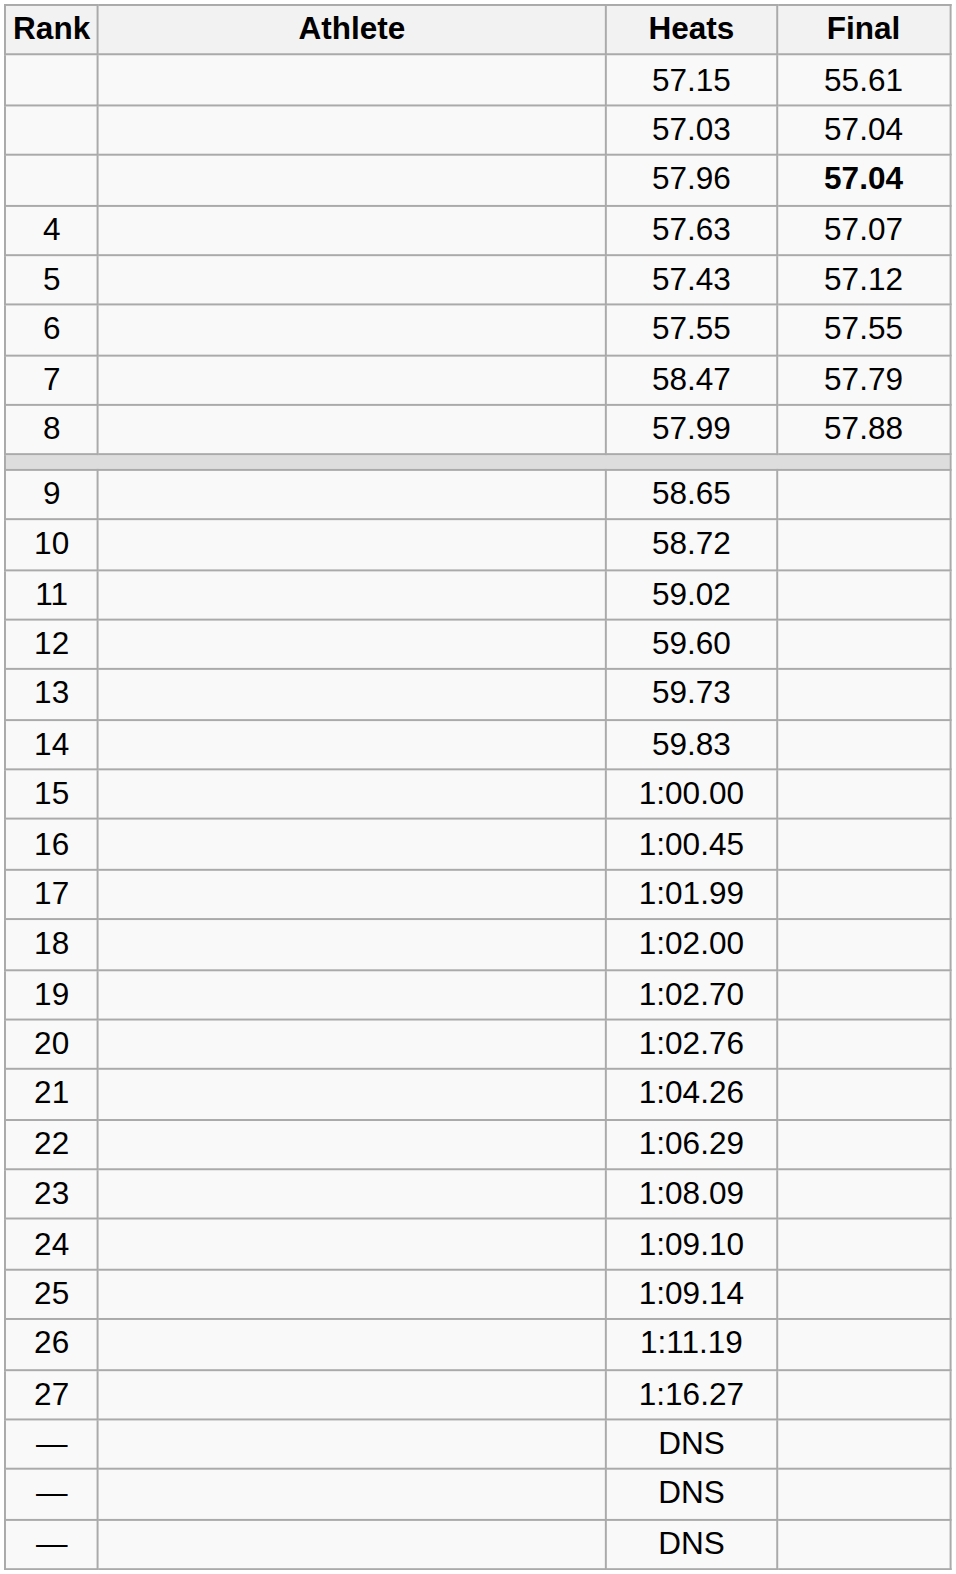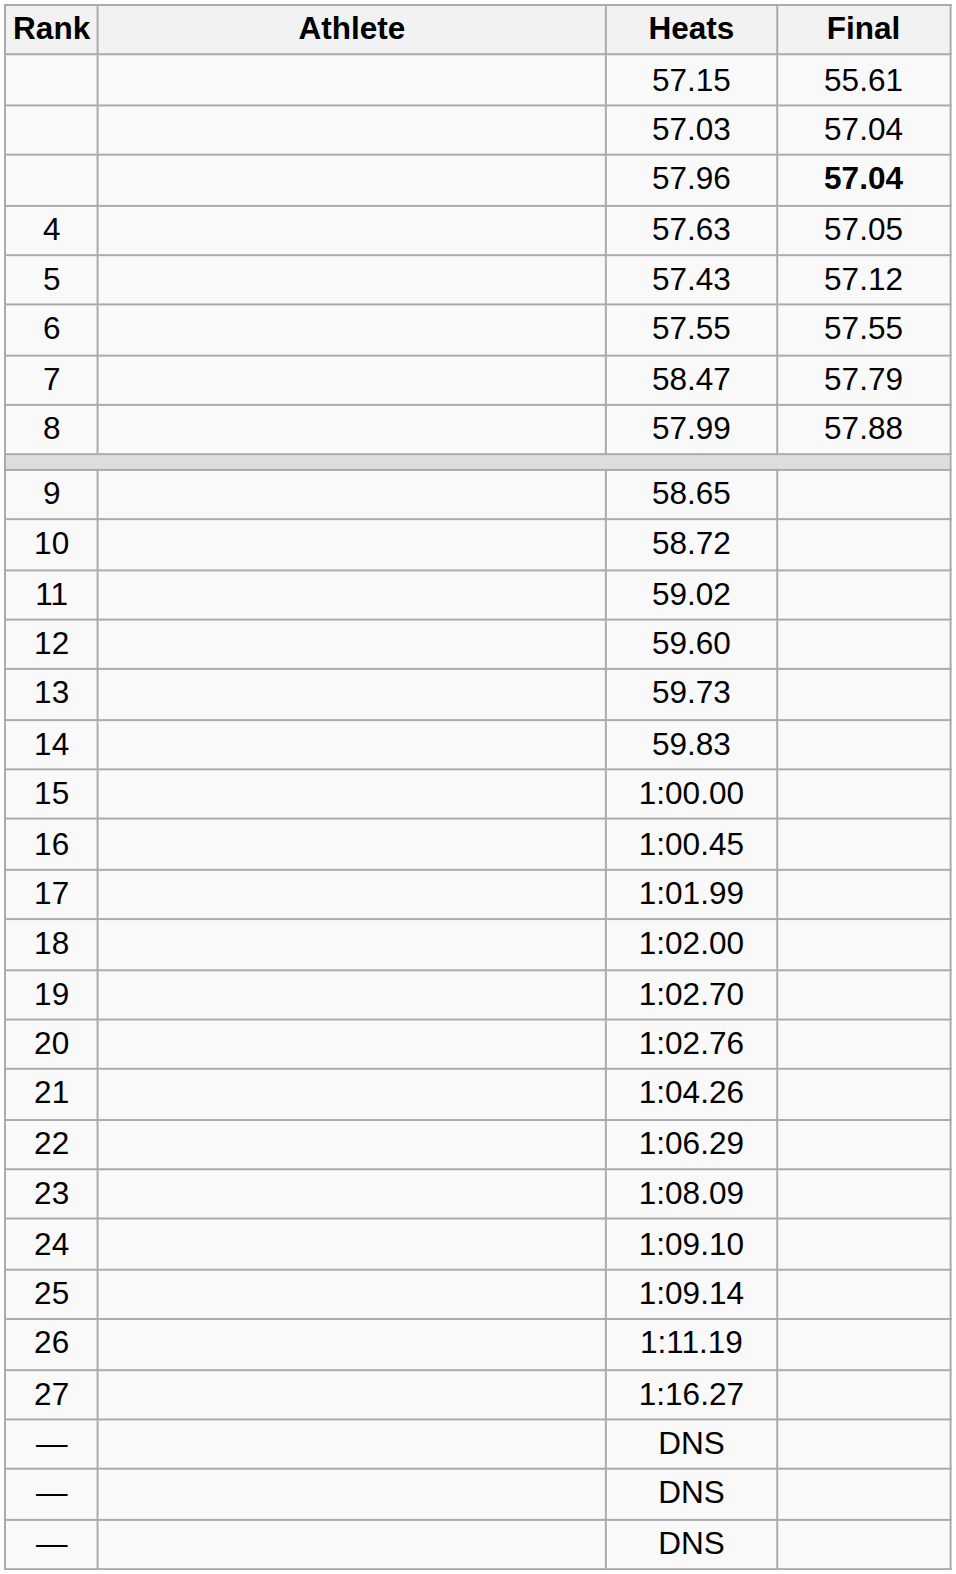 <table class=wikitable style="text-align:center">
 <tr>
 <th width=40>Rank</th>
 <th width=250>Athlete</th>
 <th width=80>Heats</th>
 <th width=80>Final</th>
 </tr>
 <tr>
 <td></td>
 <td align=left></td>
 <td>57.15</td>
 <td>55.61</td>
 </tr>
 <tr>
 <td></td>
 <td align=left></td>
 <td>57.03</td>
 <td>57.04</td>
 </tr>
 <tr>
 <td></td>
 <td align=left></td>
 <td>57.96</td>
 <td><strong>57.04</strong></td>
 </tr>
 <tr>
 <td>4</td>
 <td align=left></td>
 <td>57.63</td>
-<td>57.07</td>
+<td>57.05</td>
 </tr>
 <tr>
 <td>5</td>
 <td align=left></td>
 <td>57.43</td>
 <td>57.12</td>
 </tr>
 <tr>
 <td>6</td>
 <td align=left></td>
 <td>57.55</td>
 <td>57.55</td>
 </tr>
 <tr>
 <td>7</td>
 <td align=left></td>
 <td>58.47</td>
 <td>57.79</td>
 </tr>
 <tr>
 <td>8</td>
 <td align=left></td>
 <td>57.99</td>
 <td>57.88</td>
 </tr>
 <tr bgcolor=#DDDDDD>
 <td colspan=4></td>
 </tr>
 <tr>
 <td>9</td>
 <td align=left></td>
 <td>58.65</td>
 <td></td>
 </tr>
 <tr>
 <td>10</td>
 <td align=left></td>
 <td>58.72</td>
 <td></td>
 </tr>
 <tr>
 <td>11</td>
 <td align=left></td>
 <td>59.02</td>
 <td></td>
 </tr>
 <tr>
 <td>12</td>
 <td align=left></td>
 <td>59.60</td>
 <td></td>
 </tr>
 <tr>
 <td>13</td>
 <td align=left></td>
 <td>59.73</td>
 <td></td>
 </tr>
 <tr>
 <td>14</td>
 <td align=left></td>
 <td>59.83</td>
 <td></td>
 </tr>
 <tr>
 <td>15</td>
 <td align=left></td>
 <td>1:00.00</td>
 <td></td>
 </tr>
 <tr>
 <td>16</td>
 <td align=left></td>
 <td>1:00.45</td>
 <td></td>
 </tr>
 <tr>
 <td>17</td>
 <td align=left></td>
 <td>1:01.99</td>
 <td></td>
 </tr>
 <tr>
 <td>18</td>
 <td align=left></td>
 <td>1:02.00</td>
 <td></td>
 </tr>
 <tr>
 <td>19</td>
 <td align=left></td>
 <td>1:02.70</td>
 <td></td>
 </tr>
 <tr>
 <td>20</td>
 <td align=left></td>
 <td>1:02.76</td>
 <td></td>
 </tr>
 <tr>
 <td>21</td>
 <td align=left></td>
 <td>1:04.26</td>
 <td></td>
 </tr>
 <tr>
 <td>22</td>
 <td align=left></td>
 <td>1:06.29</td>
 <td></td>
 </tr>
 <tr>
 <td>23</td>
 <td align=left></td>
 <td>1:08.09</td>
 <td></td>
 </tr>
 <tr>
 <td>24</td>
 <td align=left></td>
 <td>1:09.10</td>
 <td></td>
 </tr>
 <tr>
 <td>25</td>
 <td align=left></td>
 <td>1:09.14</td>
 <td></td>
 </tr>
 <tr>
 <td>26</td>
 <td align=left></td>
 <td>1:11.19</td>
 <td></td>
 </tr>
 <tr>
 <td>27</td>
 <td align=left></td>
 <td>1:16.27</td>
 <td></td>
 </tr>
 <tr>
 <td>—</td>
 <td align=left></td>
 <td>DNS</td>
 <td></td>
 </tr>
 <tr>
 <td>—</td>
 <td align=left></td>
 <td>DNS</td>
 <td></td>
 </tr>
 <tr>
 <td>—</td>
 <td align=left></td>
 <td>DNS</td>
 <td></td>
 </tr>
 </table>
